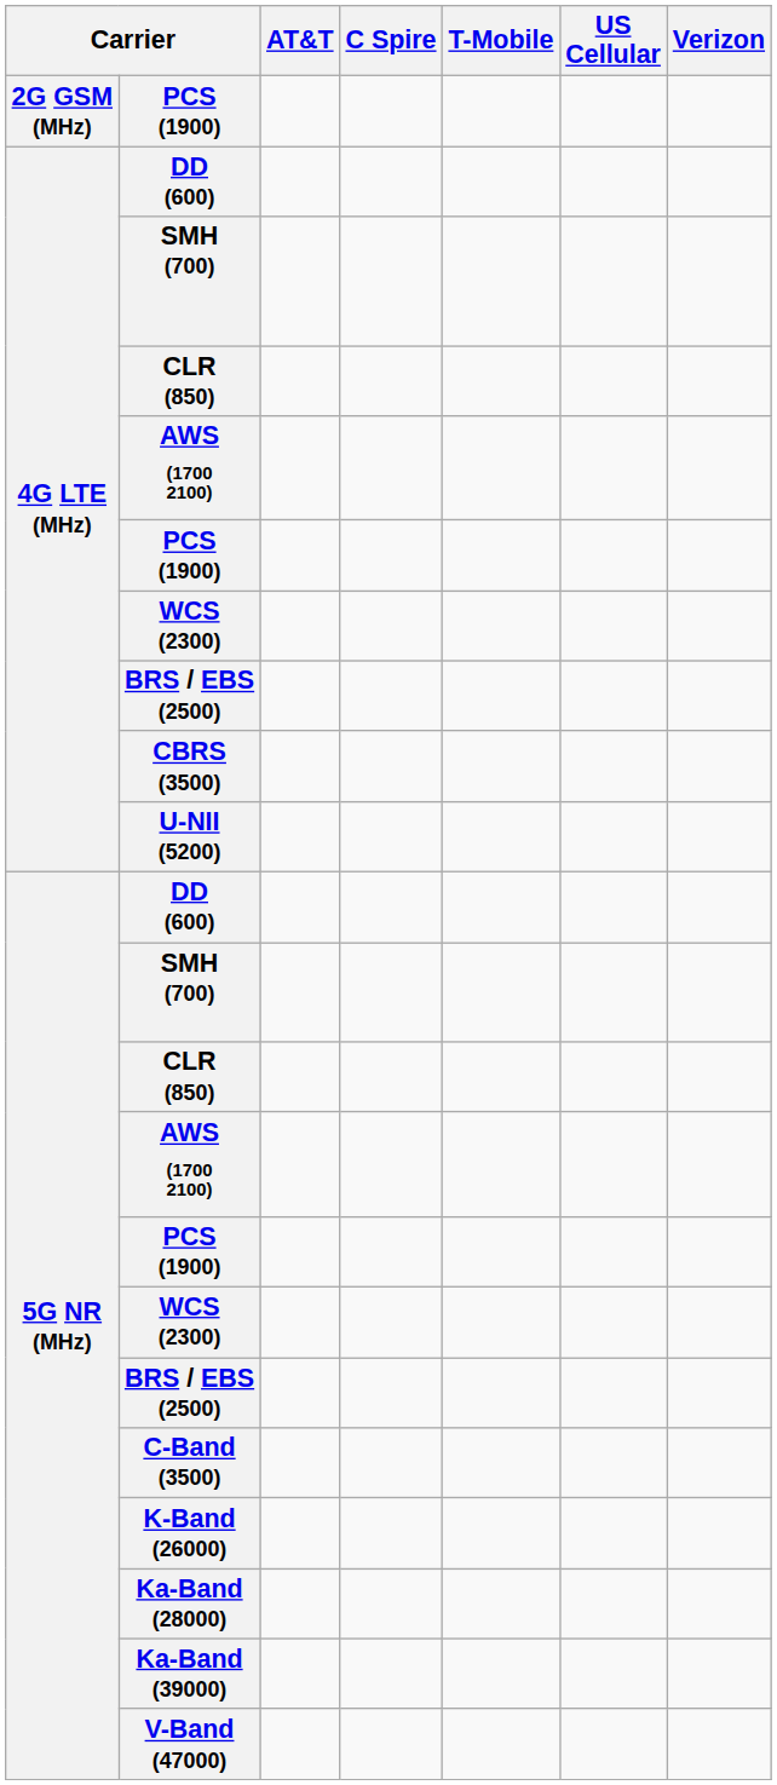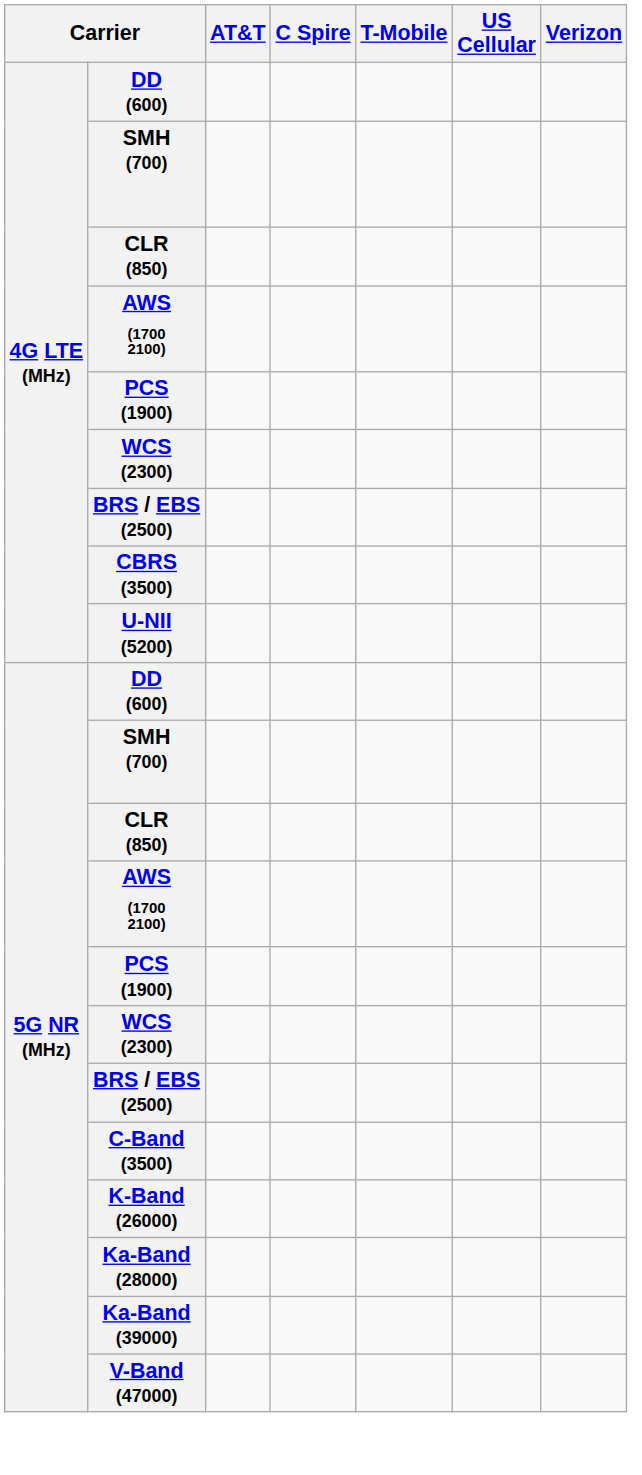 <table class="wikitable sticky-header">
 <tr>
 <th colspan="2">Carrier</th>
 <th><a href='#'>AT&T</a></th>
 <th><a href='#'>C Spire</a></th>
 <th><a href='#'>T-Mobile</a></th>
 <th><a href='#'>US<br>Cellular</a></th>
 <th><a href='#'>Verizon</a></th>
-</tr>
-<tr>
-<th rowspan="1"><a href='#'>2G</a> <a href='#'>GSM</a><br><small>(MHz)</small></th>
-<th><a href='#'>PCS</a><br><small>(1900)</small></th>
-<td></td>
-<td></td>
-<td></td>
-<td></td>
-<td></td>
 </tr>
 <tr>
 <th rowspan="9"><a href='#'>4G</a> <a href='#'>LTE</a><br><small>(MHz)</small></th>
 <th><a href='#'>DD</a><br><small>(600)</small><br></th>
 <td></td>
 <td></td>
 <td></td>
 <td></td>
 <td></td>
 </tr>
 <tr>
 <th>SMH<br><small>(700)</small><br><br><br></th>
 <td></td>
 <td></td>
 <td></td>
 <td></td>
 <td></td>
 </tr>
 <tr>
 <th>CLR<br><small>(850)</small><br></th>
 <td></td>
 <td></td>
 <td></td>
 <td></td>
 <td></td>
 </tr>
 <tr>
 <th><a href='#'>AWS</a><br><small><sub>(1700</sub><br><sup>2100)</sup></small><br></th>
 <td></td>
 <td></td>
 <td></td>
 <td></td>
 <td></td>
 </tr>
 <tr>
 <th><a href='#'>PCS</a><br><small>(1900)</small><br></th>
 <td></td>
 <td></td>
 <td></td>
 <td></td>
 <td></td>
 </tr>
 <tr>
 <th><a href='#'>WCS</a><br><small>(2300)</small><br></th>
 <td></td>
 <td></td>
 <td></td>
 <td></td>
 <td></td>
 </tr>
 <tr>
 <th><a href='#'>BRS</a> / <a href='#'>EBS</a><br><small>(2500)</small><br></th>
 <td></td>
 <td></td>
 <td></td>
 <td></td>
 <td></td>
 </tr>
 <tr>
 <th><a href='#'>CBRS</a><br><small>(3500)</small><br></th>
 <td></td>
 <td></td>
 <td></td>
 <td></td>
 <td></td>
 </tr>
 <tr>
 <th><a href='#'>U-NII</a><br><small>(5200)</small><br></th>
 <td></td>
 <td></td>
 <td></td>
 <td></td>
 <td></td>
 </tr>
 <tr>
 <th rowspan="12"><a href='#'>5G</a> <a href='#'>NR</a><br><small>(MHz)</small></th>
 <th><a href='#'>DD</a><br><small>(600)</small><br></th>
 <td></td>
 <td></td>
 <td></td>
 <td></td>
 <td></td>
 </tr>
 <tr>
 <th>SMH<br><small>(700)</small><br><br></th>
 <td></td>
 <td></td>
 <td></td>
 <td></td>
 <td></td>
 </tr>
 <tr>
 <th>CLR<br><small>(850)</small><br></th>
 <td></td>
 <td></td>
 <td></td>
 <td></td>
 <td></td>
 </tr>
 <tr>
 <th><a href='#'>AWS</a><br><small><sub>(1700</sub><br><sup>2100)</sup></small><br></th>
 <td></td>
 <td></td>
 <td></td>
 <td></td>
 <td></td>
 </tr>
 <tr>
 <th><a href='#'>PCS</a><br><small>(1900)</small><br></th>
 <td></td>
 <td></td>
 <td></td>
 <td></td>
 <td></td>
 </tr>
 <tr>
 <th><a href='#'>WCS</a><br><small>(2300)</small><br></th>
 <td></td>
 <td></td>
 <td></td>
 <td></td>
 <td></td>
 </tr>
 <tr>
 <th><a href='#'>BRS</a> / <a href='#'>EBS</a><br><small>(2500)</small><br></th>
 <td></td>
 <td></td>
 <td></td>
 <td></td>
 <td></td>
 </tr>
 <tr>
 <th><a href='#'>C-Band</a><br><small>(3500)</small><br></th>
 <td></td>
 <td></td>
 <td></td>
 <td></td>
 <td></td>
 </tr>
 <tr>
 <th><a href='#'>K-Band</a><br><small>(26000)</small><br></th>
 <td></td>
 <td></td>
 <td></td>
 <td></td>
 <td></td>
 </tr>
 <tr>
 <th><a href='#'>Ka-Band</a><br><small>(28000)</small><br></th>
 <td></td>
 <td></td>
 <td></td>
 <td></td>
 <td></td>
 </tr>
 <tr>
 <th><a href='#'>Ka-Band</a><br><small>(39000)</small><br></th>
 <td></td>
 <td></td>
 <td></td>
 <td></td>
 <td></td>
 </tr>
 <tr>
 <th><a href='#'>V-Band</a><br><small>(47000)</small><br></th>
 <td></td>
 <td></td>
 <td></td>
 <td></td>
 <td></td>
 </tr>
 </table>
